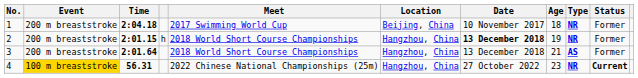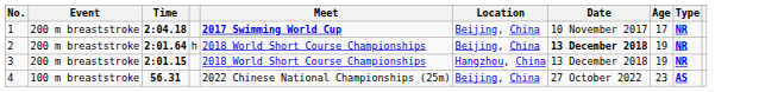 <table class="wikitable sortable">
 <tr>
 <th>No.</th>
 <th>Event</th>
 <th>Time</th>
 <th></th>
 <th>Meet</th>
 <th>Location</th>
 <th>Date</th>
 <th>Age</th>
 <th>Type</th>
-<th>Status</th>
 <th></th>
 </tr>
 <tr>
 <td>1</td>
 <td>200 m breaststroke</td>
 <td style="text-align:center;"><strong>2:04.18</strong></td>
 <td></td>
-<td><a href='#'>2017 Swimming World Cup</a></td>
+<td><strong><a href='#'>2017 Swimming World Cup</a></strong></td>
 <td><a href='#'>Beijing</a>, <a href='#'>China</a></td>
 <td>10 November 2017</td>
-<td style="text-align:center;">18</td>
+<td style="text-align:center;">17</td>
 <td><strong><a href='#'>NR</a></strong></td>
-<td style="text-align:center;">Former</td>
 <td style="text-align:center;"></td>
 </tr>
 <tr>
 <td>2</td>
 <td>200 m breaststroke</td>
-<td style="text-align:center;"><strong>2:01.15</strong></td>
+<td style="text-align:center;"><strong>2:01.64</strong></td>
 <td>h</td>
 <td><a href='#'>2018 World Short Course Championships</a></td>
-<td><a href='#'>Hangzhou</a>, <a href='#'>China</a></td>
+<td><a href='#'>Beijing</a>, <a href='#'>China</a></td>
 <td><strong>13 December 2018</strong></td>
 <td style="text-align:center;">19</td>
 <td><strong><a href='#'>NR</a></strong></td>
-<td style="text-align:center;">Former</td>
 <td style="text-align:center;"></td>
 </tr>
 <tr>
 <td>3</td>
 <td>200 m breaststroke</td>
-<td style="text-align:center;"><strong>2:01.64</strong></td>
+<td style="text-align:center;"><strong>2:01.15</strong></td>
 <td></td>
 <td><a href='#'>2018 World Short Course Championships</a></td>
 <td><a href='#'>Hangzhou</a>, <a href='#'>China</a></td>
 <td>13 December 2018</td>
-<td style="text-align:center;">21</td>
-<td><strong><a href='#'>AS</a></strong></td>
-<td style="text-align:center;">Former</td>
+<td style="text-align:center;">19</td>
+<td><strong><a href='#'>NR</a></strong></td>
 <td style="text-align:center;"></td>
 </tr>
 <tr>
 <td>4</td>
-<td style="background: gold;">100 m breaststroke</td>
+<td>100 m breaststroke</td>
 <td style="text-align:center;"><strong>56.31</strong></td>
 <td></td>
 <td>2022 Chinese National Championships (25m)</td>
-<td><a href='#'>Hangzhou</a>, <a href='#'>China</a></td>
+<td><a href='#'>Beijing</a>, <a href='#'>China</a></td>
 <td>27 October 2022</td>
 <td style="text-align:center;">23</td>
-<td><strong><a href='#'>NR</a></strong></td>
-<td style="text-align:center;"><strong>Current</strong></td>
+<td><strong><a href='#'>AS</a></strong></td>
 <td style="text-align:center;"></td>
 </tr>
 </table>
